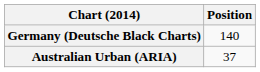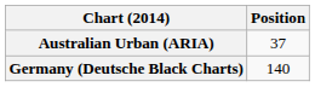 <table class="wikitable sortable plainrowheaders">
 <tr>
 <th>Chart (2014)</th>
 <th>Position</th>
 </tr>
 <tr>
+<th scope="row">Australian Urban (ARIA)</th>
+<td style="text-align:center;">37</td>
+</tr>
+<tr>
 <th scope="row">Germany (Deutsche Black Charts)</th>
 <td style="text-align:center;">140</td>
 </tr>
-<tr>
-<th scope="row">Australian Urban (ARIA)</th>
-<td style="text-align:center;">37</td>
-</tr>
 </table>
